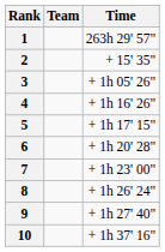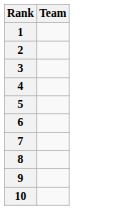 <table class="wikitable">
 <tr>
 <th scope="col">Rank</th>
 <th scope="col">Team</th>
-<th scope="col">Time</th>
 </tr>
 <tr>
 <th scope="row">1</th>
 <td> </td>
-<td style="text-align:right;">263h 29' 57"</td>
 </tr>
 <tr>
 <th scope="row">2</th>
 <td></td>
-<td style="text-align:right;">+ 15' 35"</td>
 </tr>
 <tr>
 <th scope="row">3</th>
 <td></td>
-<td style="text-align:right;">+ 1h 05' 26"</td>
 </tr>
 <tr>
 <th scope="row">4</th>
 <td></td>
-<td style="text-align:right;">+ 1h 16' 26"</td>
 </tr>
 <tr>
 <th scope="row">5</th>
 <td></td>
-<td style="text-align:right;">+ 1h 17' 15"</td>
 </tr>
 <tr>
 <th scope="row">6</th>
 <td></td>
-<td style="text-align:right;">+ 1h 20' 28"</td>
 </tr>
 <tr>
 <th scope="row">7</th>
 <td></td>
-<td style="text-align:right;">+ 1h 23' 00"</td>
 </tr>
 <tr>
 <th scope="row">8</th>
 <td></td>
-<td style="text-align:right;">+ 1h 26' 24"</td>
 </tr>
 <tr>
 <th scope="row">9</th>
 <td></td>
-<td style="text-align:right;">+ 1h 27' 40"</td>
 </tr>
 <tr>
 <th scope="row">10</th>
 <td></td>
-<td style="text-align:right;">+ 1h 37' 16"</td>
 </tr>
 </table>
